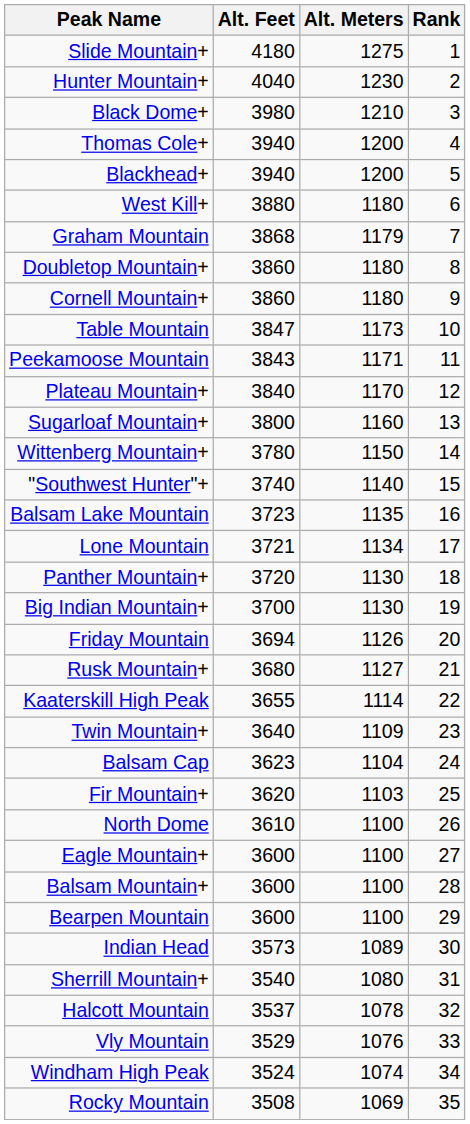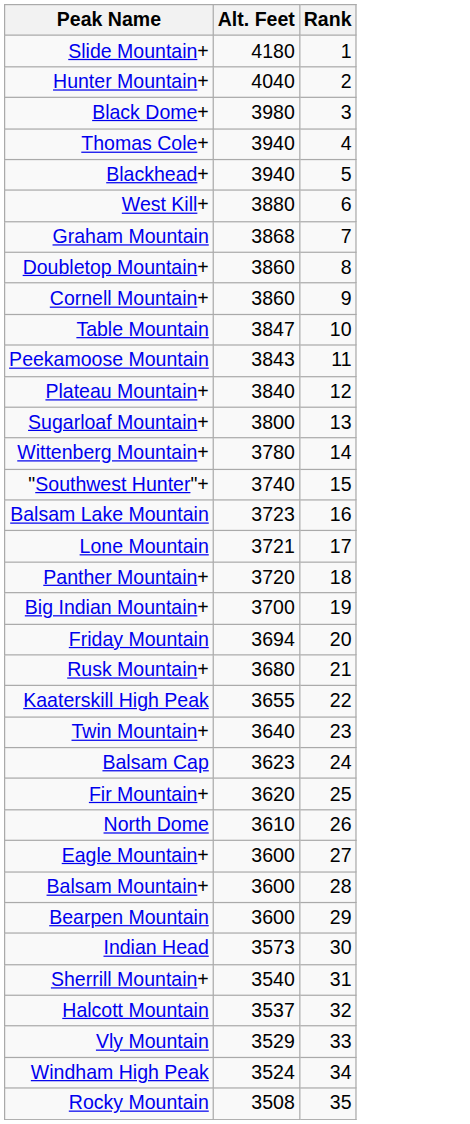 <table class="wikitable sortable" style="text-align:right">
 <tr>
 <th>Peak Name</th>
 <th>Alt. Feet</th>
-<th>Alt. Meters</th>
 <th>Rank</th>
 </tr>
 <tr>
 <td><a href='#'>Slide Mountain</a>+</td>
 <td>4180</td>
-<td>1275</td>
 <td>1</td>
 </tr>
 <tr>
 <td><a href='#'>Hunter Mountain</a>+</td>
 <td>4040</td>
-<td>1230</td>
 <td>2</td>
 </tr>
 <tr>
 <td><a href='#'>Black Dome</a>+</td>
 <td>3980</td>
-<td>1210</td>
 <td>3</td>
 </tr>
 <tr>
 <td><a href='#'>Thomas Cole</a>+</td>
 <td>3940</td>
-<td>1200</td>
 <td>4</td>
 </tr>
 <tr>
 <td><a href='#'>Blackhead</a>+</td>
 <td>3940</td>
-<td>1200</td>
 <td>5</td>
 </tr>
 <tr>
 <td><a href='#'>West Kill</a>+</td>
 <td>3880</td>
-<td>1180</td>
 <td>6</td>
 </tr>
 <tr>
 <td><a href='#'>Graham Mountain</a></td>
 <td>3868</td>
-<td>1179</td>
 <td>7</td>
 </tr>
 <tr>
 <td><a href='#'>Doubletop Mountain</a>+</td>
 <td>3860</td>
-<td>1180</td>
 <td>8</td>
 </tr>
 <tr>
 <td><a href='#'>Cornell Mountain</a>+</td>
 <td>3860</td>
-<td>1180</td>
 <td>9</td>
 </tr>
 <tr>
 <td><a href='#'>Table Mountain</a></td>
 <td>3847</td>
-<td>1173</td>
 <td>10</td>
 </tr>
 <tr>
 <td><a href='#'>Peekamoose Mountain</a></td>
 <td>3843</td>
-<td>1171</td>
 <td>11</td>
 </tr>
 <tr>
 <td><a href='#'>Plateau Mountain</a>+</td>
 <td>3840</td>
-<td>1170</td>
 <td>12</td>
 </tr>
 <tr>
 <td><a href='#'>Sugarloaf Mountain</a>+</td>
 <td>3800</td>
-<td>1160</td>
 <td>13</td>
 </tr>
 <tr>
 <td><a href='#'>Wittenberg Mountain</a>+</td>
 <td>3780</td>
-<td>1150</td>
 <td>14</td>
 </tr>
 <tr>
 <td>"<a href='#'>Southwest Hunter</a>"+</td>
 <td>3740</td>
-<td>1140</td>
 <td>15</td>
 </tr>
 <tr>
 <td><a href='#'>Balsam Lake Mountain</a></td>
 <td>3723</td>
-<td>1135</td>
 <td>16</td>
 </tr>
 <tr>
 <td><a href='#'>Lone Mountain</a></td>
 <td>3721</td>
-<td>1134</td>
 <td>17</td>
 </tr>
 <tr>
 <td><a href='#'>Panther Mountain</a>+</td>
 <td>3720</td>
-<td>1130</td>
 <td>18</td>
 </tr>
 <tr>
 <td><a href='#'>Big Indian Mountain</a>+</td>
 <td>3700</td>
-<td>1130</td>
 <td>19</td>
 </tr>
 <tr>
 <td><a href='#'>Friday Mountain</a></td>
 <td>3694</td>
-<td>1126</td>
 <td>20</td>
 </tr>
 <tr>
 <td><a href='#'>Rusk Mountain</a>+</td>
 <td>3680</td>
-<td>1127</td>
 <td>21</td>
 </tr>
 <tr>
 <td><a href='#'>Kaaterskill High Peak</a></td>
 <td>3655</td>
-<td>1114</td>
 <td>22</td>
 </tr>
 <tr>
 <td><a href='#'>Twin Mountain</a>+</td>
 <td>3640</td>
-<td>1109</td>
 <td>23</td>
 </tr>
 <tr>
 <td><a href='#'>Balsam Cap</a></td>
 <td>3623</td>
-<td>1104</td>
 <td>24</td>
 </tr>
 <tr>
 <td><a href='#'>Fir Mountain</a>+</td>
 <td>3620</td>
-<td>1103</td>
 <td>25</td>
 </tr>
 <tr>
 <td><a href='#'>North Dome</a></td>
 <td>3610</td>
-<td>1100</td>
 <td>26</td>
 </tr>
 <tr>
 <td><a href='#'>Eagle Mountain</a>+</td>
 <td>3600</td>
-<td>1100</td>
 <td>27</td>
 </tr>
 <tr>
 <td><a href='#'>Balsam Mountain</a>+</td>
 <td>3600</td>
-<td>1100</td>
 <td>28</td>
 </tr>
 <tr>
 <td><a href='#'>Bearpen Mountain</a></td>
 <td>3600</td>
-<td>1100</td>
 <td>29</td>
 </tr>
 <tr>
 <td><a href='#'>Indian Head</a></td>
 <td>3573</td>
-<td>1089</td>
 <td>30</td>
 </tr>
 <tr>
 <td><a href='#'>Sherrill Mountain</a>+</td>
 <td>3540</td>
-<td>1080</td>
 <td>31</td>
 </tr>
 <tr>
 <td><a href='#'>Halcott Mountain</a></td>
 <td>3537</td>
-<td>1078</td>
 <td>32</td>
 </tr>
 <tr>
 <td><a href='#'>Vly Mountain</a></td>
 <td>3529</td>
-<td>1076</td>
 <td>33</td>
 </tr>
 <tr>
 <td><a href='#'>Windham High Peak</a></td>
 <td>3524</td>
-<td>1074</td>
 <td>34</td>
 </tr>
 <tr>
 <td><a href='#'>Rocky Mountain</a></td>
 <td>3508</td>
-<td>1069</td>
 <td>35</td>
 </tr>
 </table>
